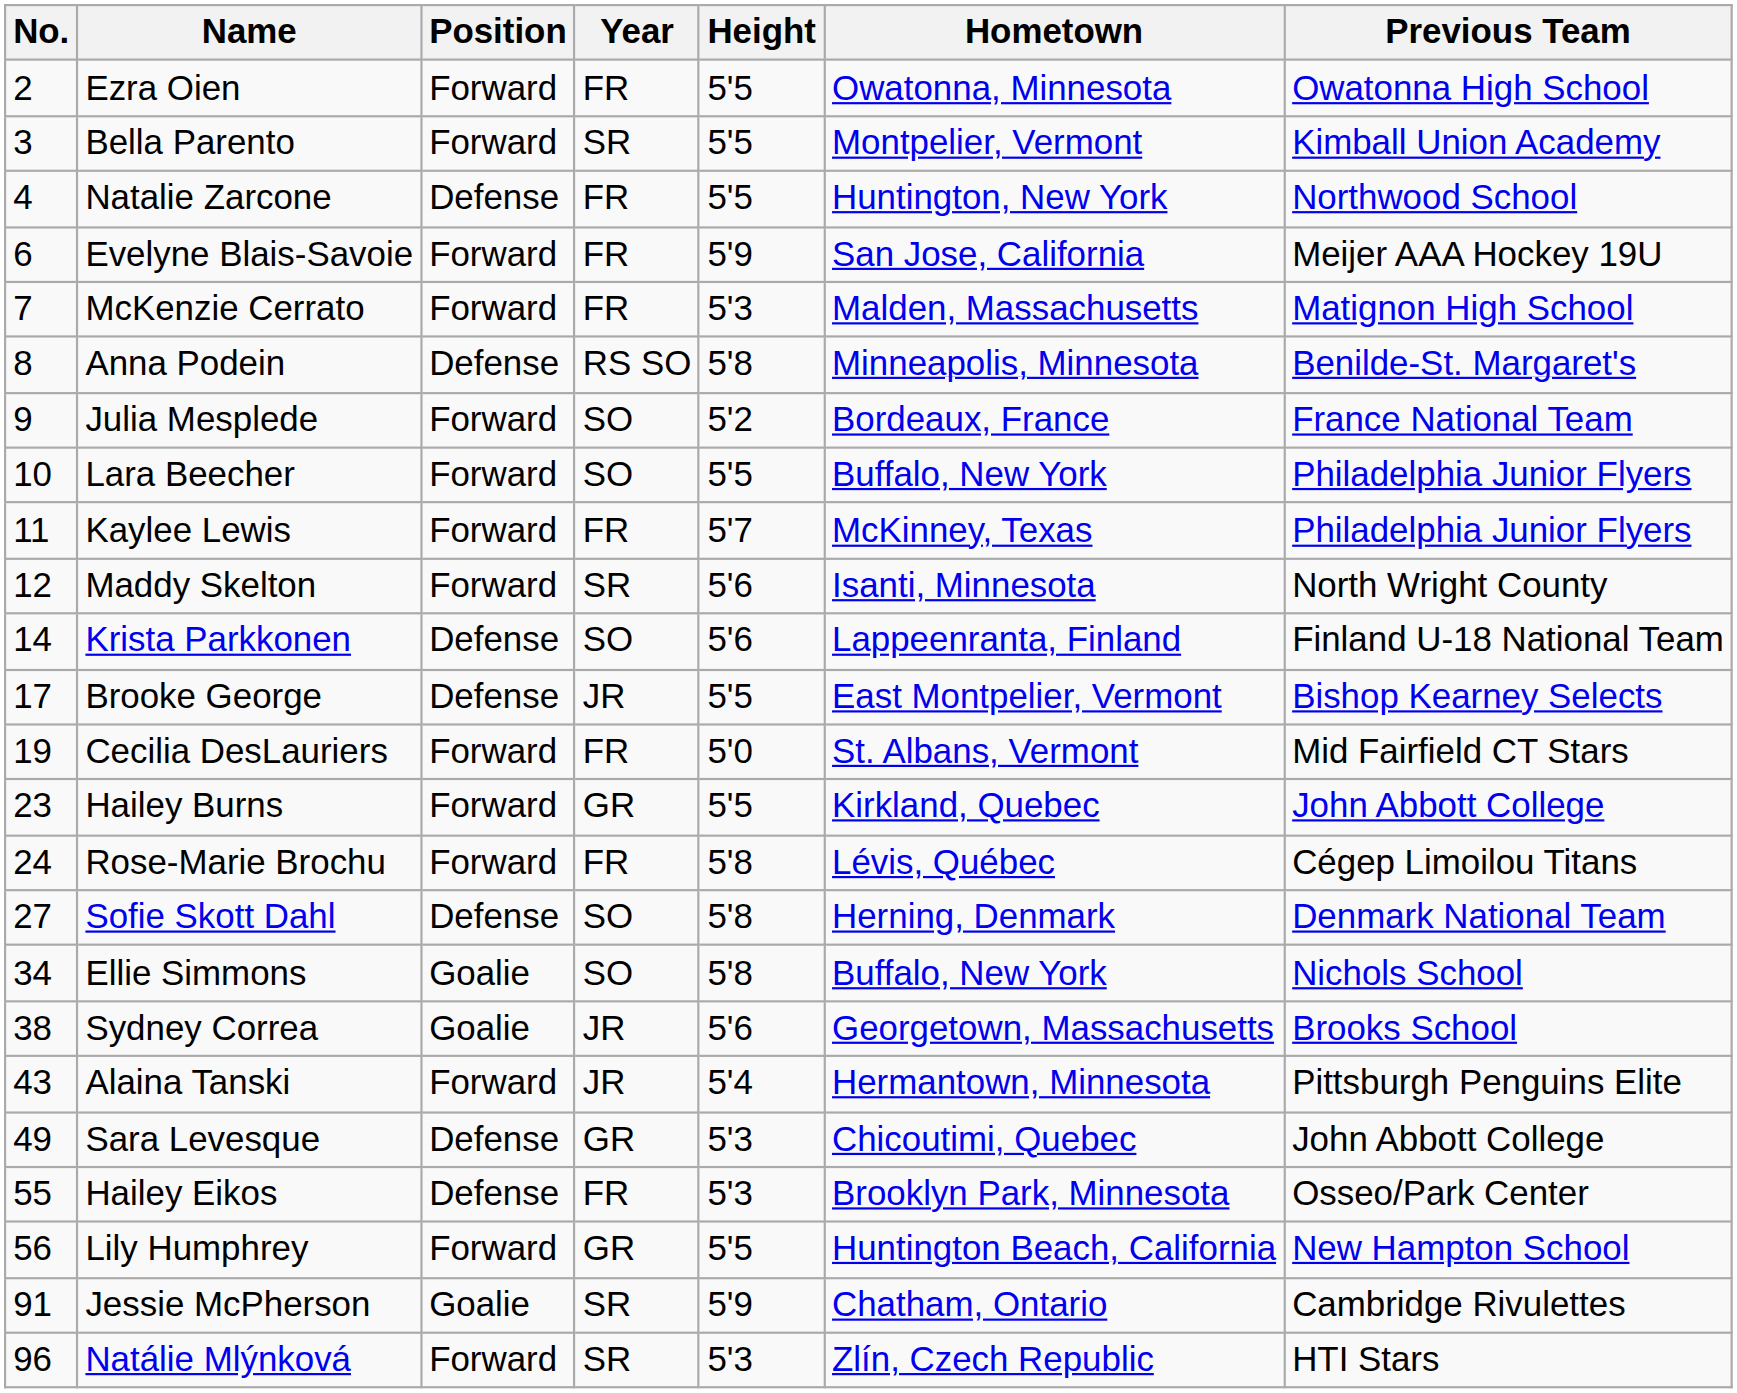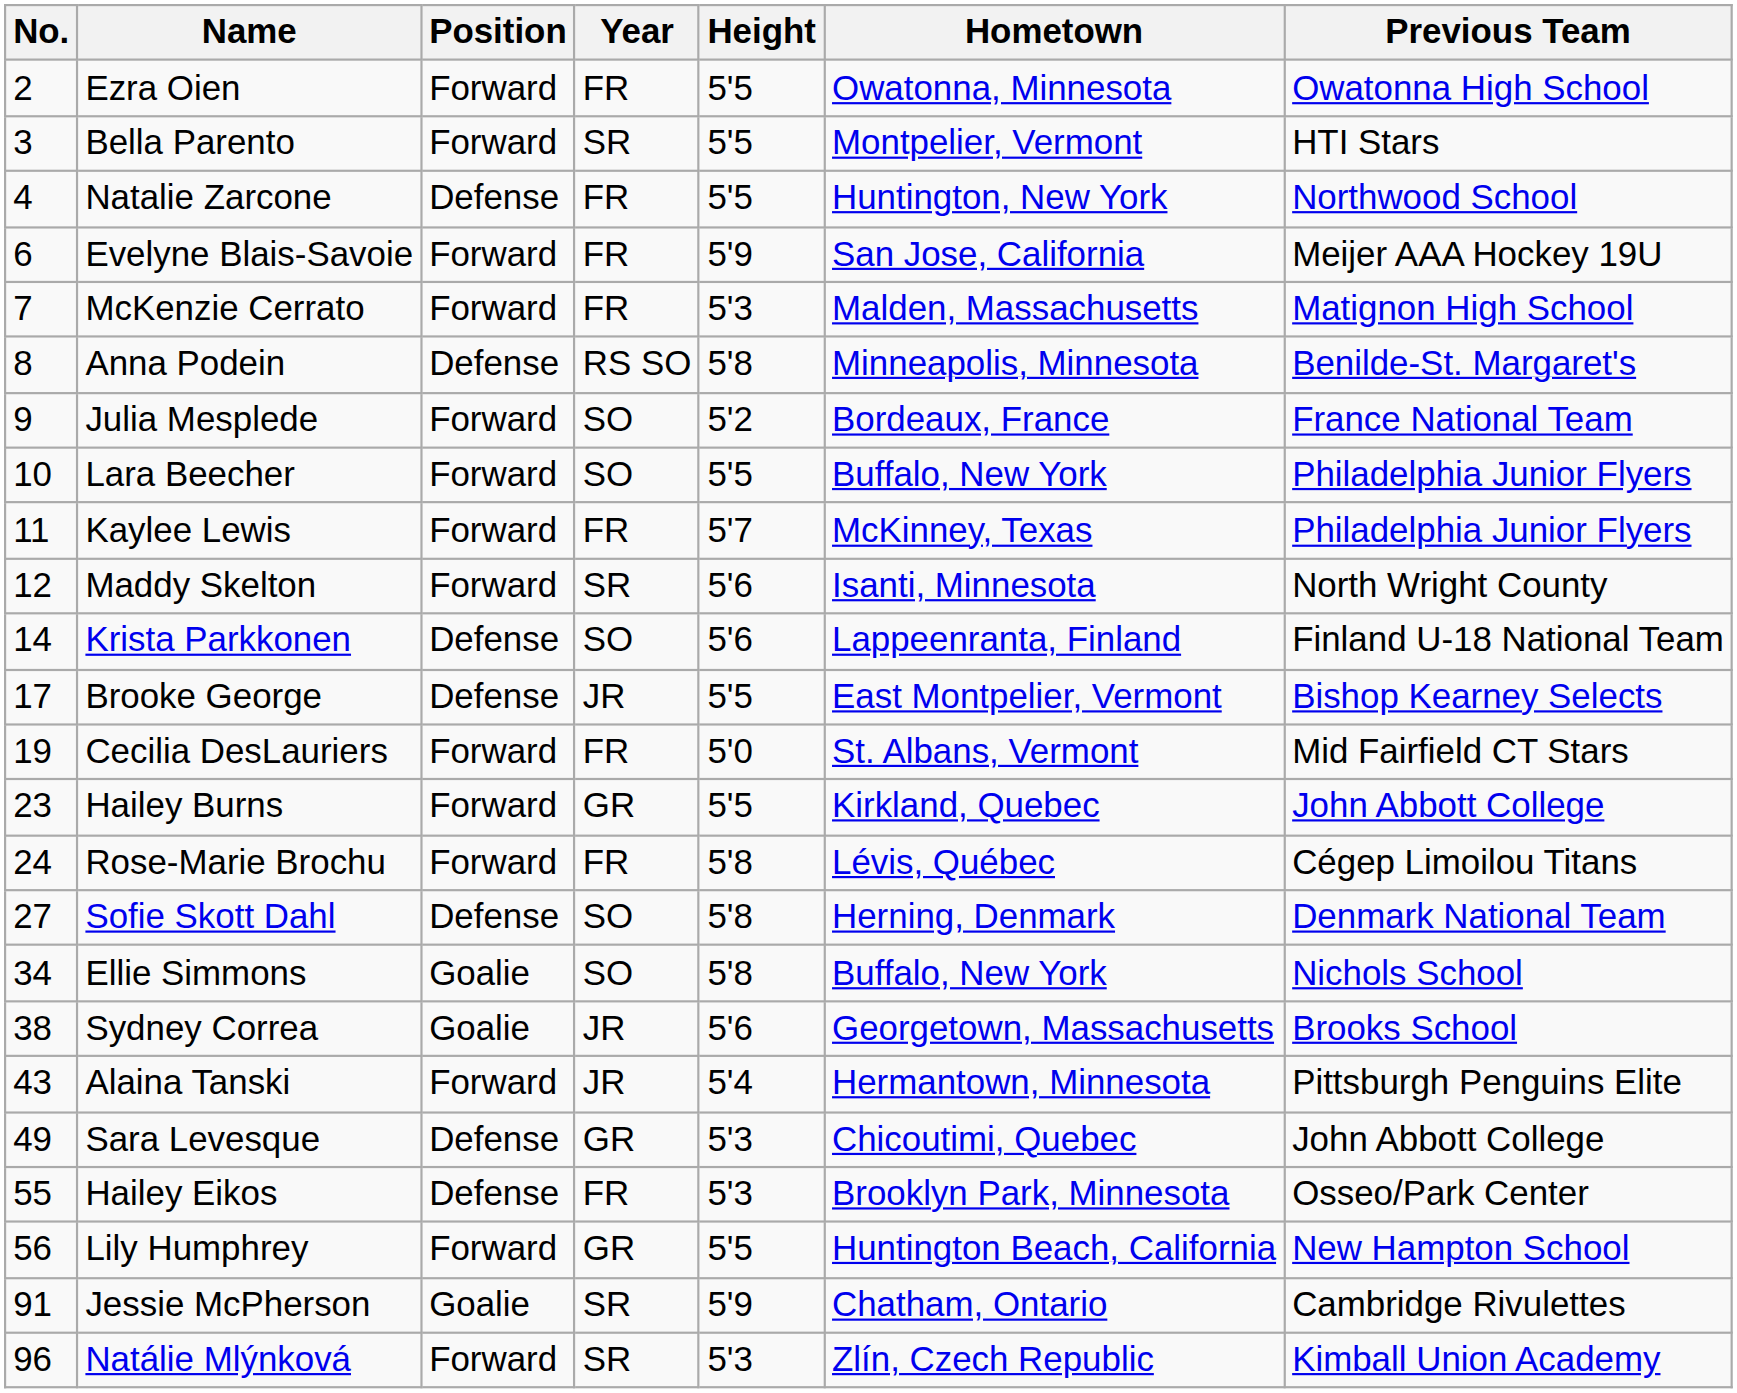 <table class="wikitable sortable">
 <tr>
 <th>No.</th>
 <th>Name</th>
 <th>Position</th>
 <th>Year</th>
 <th>Height</th>
 <th>Hometown</th>
 <th>Previous Team</th>
 </tr>
 <tr>
 <td>2</td>
 <td>Ezra Oien</td>
 <td>Forward</td>
 <td>FR</td>
 <td>5'5</td>
 <td><a href='#'>Owatonna, Minnesota</a></td>
 <td><a href='#'>Owatonna High School</a></td>
 </tr>
 <tr>
 <td>3</td>
 <td>Bella Parento</td>
 <td>Forward</td>
 <td>SR</td>
 <td>5'5</td>
 <td><a href='#'>Montpelier, Vermont</a></td>
-<td><a href='#'>Kimball Union Academy</a></td>
+<td>HTI Stars</td>
 </tr>
 <tr>
 <td>4</td>
 <td>Natalie Zarcone</td>
 <td>Defense</td>
 <td>FR</td>
 <td>5'5</td>
 <td><a href='#'>Huntington, New York</a></td>
 <td><a href='#'>Northwood School</a></td>
 </tr>
 <tr>
 <td>6</td>
 <td>Evelyne Blais-Savoie</td>
 <td>Forward</td>
 <td>FR</td>
 <td>5'9</td>
 <td><a href='#'>San Jose, California</a></td>
 <td>Meijer AAA Hockey 19U</td>
 </tr>
 <tr>
 <td>7</td>
 <td>McKenzie Cerrato</td>
 <td>Forward</td>
 <td>FR</td>
 <td>5'3</td>
 <td><a href='#'>Malden, Massachusetts</a></td>
 <td><a href='#'>Matignon High School</a></td>
 </tr>
 <tr>
 <td>8</td>
 <td>Anna Podein</td>
 <td>Defense</td>
 <td>RS SO</td>
 <td>5'8</td>
 <td><a href='#'>Minneapolis, Minnesota</a></td>
 <td><a href='#'>Benilde-St. Margaret's</a></td>
 </tr>
 <tr>
 <td>9</td>
 <td>Julia Mesplede</td>
 <td>Forward</td>
 <td>SO</td>
 <td>5'2</td>
 <td><a href='#'>Bordeaux, France</a></td>
 <td><a href='#'>France National Team</a></td>
 </tr>
 <tr>
 <td>10</td>
 <td>Lara Beecher</td>
 <td>Forward</td>
 <td>SO</td>
 <td>5'5</td>
 <td><a href='#'>Buffalo, New York</a></td>
 <td><a href='#'>Philadelphia Junior Flyers</a></td>
 </tr>
 <tr>
 <td>11</td>
 <td>Kaylee Lewis</td>
 <td>Forward</td>
 <td>FR</td>
 <td>5'7</td>
 <td><a href='#'>McKinney, Texas</a></td>
 <td><a href='#'>Philadelphia Junior Flyers</a></td>
 </tr>
 <tr>
 <td>12</td>
 <td>Maddy Skelton</td>
 <td>Forward</td>
 <td>SR</td>
 <td>5'6</td>
 <td><a href='#'>Isanti, Minnesota</a></td>
 <td>North Wright County</td>
 </tr>
 <tr>
 <td>14</td>
 <td><a href='#'>Krista Parkkonen</a></td>
 <td>Defense</td>
 <td>SO</td>
 <td>5'6</td>
 <td><a href='#'>Lappeenranta, Finland</a></td>
 <td>Finland U-18 National Team</td>
 </tr>
 <tr>
 <td>17</td>
 <td>Brooke George</td>
 <td>Defense</td>
 <td>JR</td>
 <td>5'5</td>
 <td><a href='#'>East Montpelier, Vermont</a></td>
 <td><a href='#'>Bishop Kearney Selects</a></td>
 </tr>
 <tr>
 <td>19</td>
 <td>Cecilia DesLauriers</td>
 <td>Forward</td>
 <td>FR</td>
 <td>5'0</td>
 <td><a href='#'>St. Albans, Vermont</a></td>
 <td>Mid Fairfield CT Stars</td>
 </tr>
 <tr>
 <td>23</td>
 <td>Hailey Burns</td>
 <td>Forward</td>
 <td>GR</td>
 <td>5'5</td>
 <td><a href='#'>Kirkland, Quebec</a></td>
 <td><a href='#'>John Abbott College</a></td>
 </tr>
 <tr>
 <td>24</td>
 <td>Rose-Marie Brochu</td>
 <td>Forward</td>
 <td>FR</td>
 <td>5'8</td>
 <td><a href='#'>Lévis, Québec</a></td>
 <td>Cégep Limoilou Titans</td>
 </tr>
 <tr>
 <td>27</td>
 <td><a href='#'>Sofie Skott Dahl</a></td>
 <td>Defense</td>
 <td>SO</td>
 <td>5'8</td>
 <td><a href='#'>Herning, Denmark</a></td>
 <td><a href='#'>Denmark National Team</a></td>
 </tr>
 <tr>
 <td>34</td>
 <td>Ellie Simmons</td>
 <td>Goalie</td>
 <td>SO</td>
 <td>5'8</td>
 <td><a href='#'>Buffalo, New York</a></td>
 <td><a href='#'>Nichols School</a></td>
 </tr>
 <tr>
 <td>38</td>
 <td>Sydney Correa</td>
 <td>Goalie</td>
 <td>JR</td>
 <td>5'6</td>
 <td><a href='#'>Georgetown, Massachusetts</a></td>
 <td><a href='#'>Brooks School</a></td>
 </tr>
 <tr>
 <td>43</td>
 <td>Alaina Tanski</td>
 <td>Forward</td>
 <td>JR</td>
 <td>5'4</td>
 <td><a href='#'>Hermantown, Minnesota</a></td>
 <td>Pittsburgh Penguins Elite</td>
 </tr>
 <tr>
 <td>49</td>
 <td>Sara Levesque</td>
 <td>Defense</td>
 <td>GR</td>
 <td>5'3</td>
 <td><a href='#'>Chicoutimi, Quebec</a></td>
 <td>John Abbott College</td>
 </tr>
 <tr>
 <td>55</td>
 <td>Hailey Eikos</td>
 <td>Defense</td>
 <td>FR</td>
 <td>5'3</td>
 <td><a href='#'>Brooklyn Park, Minnesota</a></td>
 <td>Osseo/Park Center</td>
 </tr>
 <tr>
 <td>56</td>
 <td>Lily Humphrey</td>
 <td>Forward</td>
 <td>GR</td>
 <td>5'5</td>
 <td><a href='#'>Huntington Beach, California</a></td>
 <td><a href='#'>New Hampton School</a></td>
 </tr>
 <tr>
 <td>91</td>
 <td>Jessie McPherson</td>
 <td>Goalie</td>
 <td>SR</td>
 <td>5'9</td>
 <td><a href='#'>Chatham, Ontario</a></td>
 <td>Cambridge Rivulettes</td>
 </tr>
 <tr>
 <td>96</td>
 <td><a href='#'>Natálie Mlýnková</a></td>
 <td>Forward</td>
 <td>SR</td>
 <td>5'3</td>
 <td><a href='#'>Zlín, Czech Republic</a></td>
-<td>HTI Stars</td>
+<td><a href='#'>Kimball Union Academy</a></td>
 </tr>
 </table>
